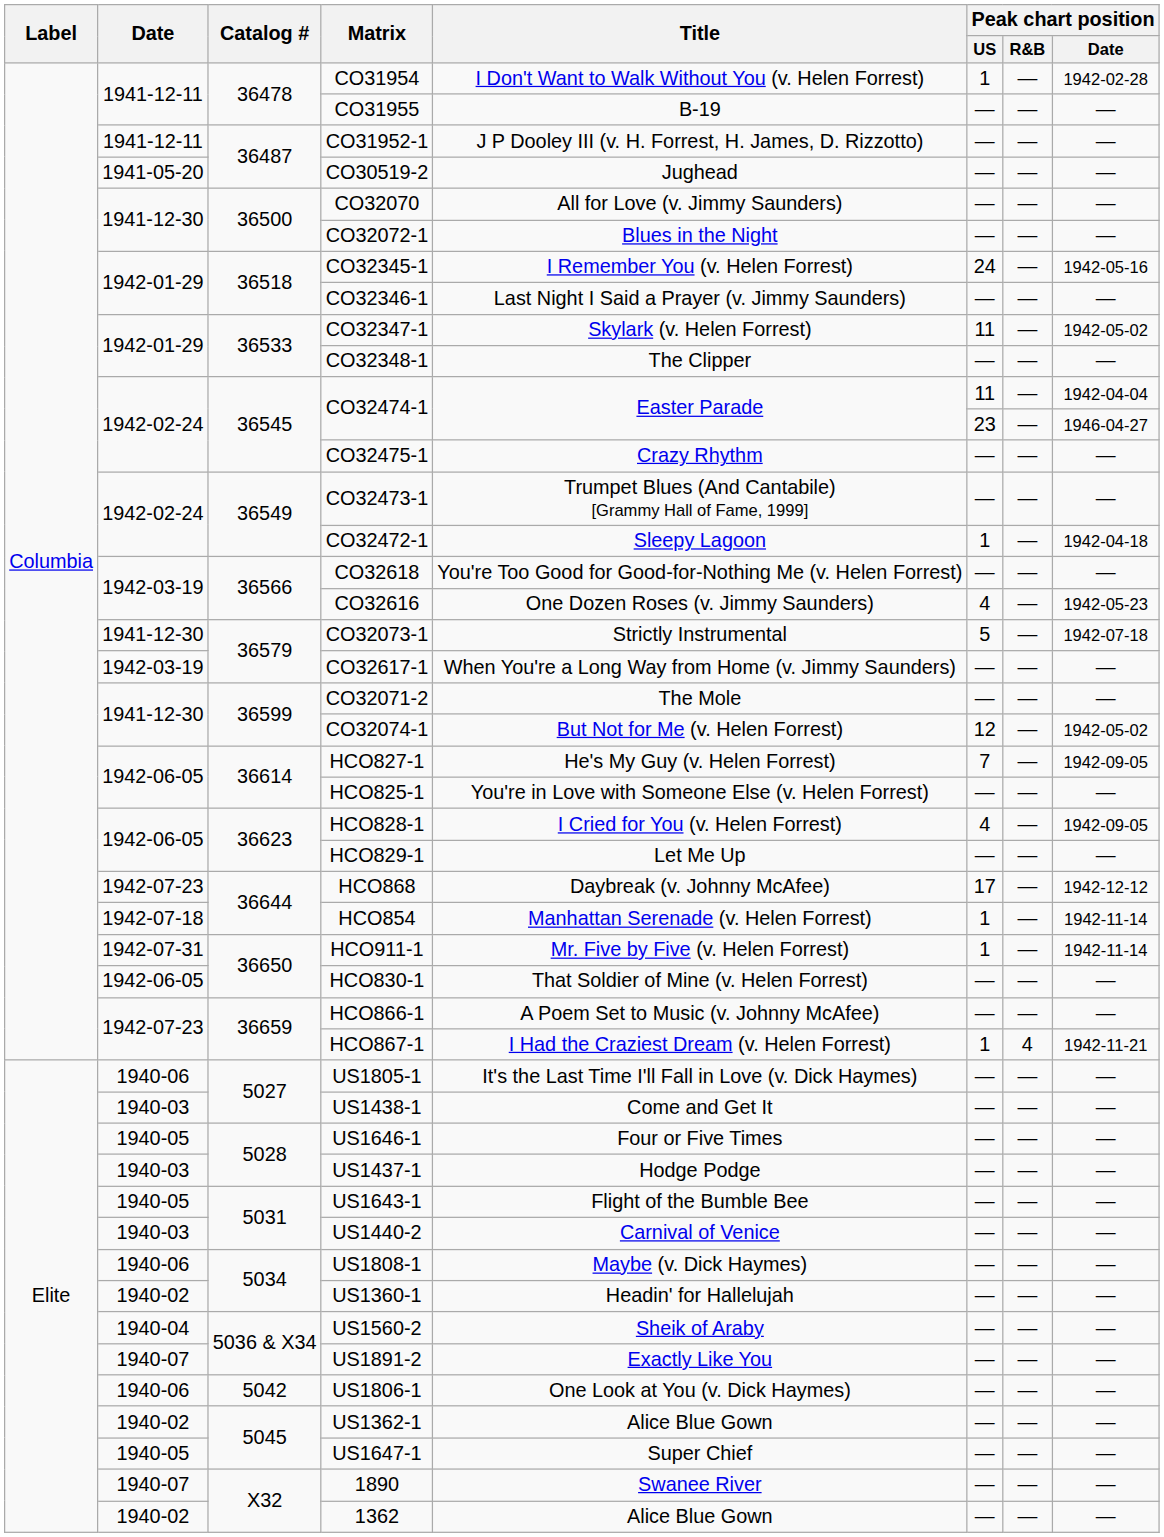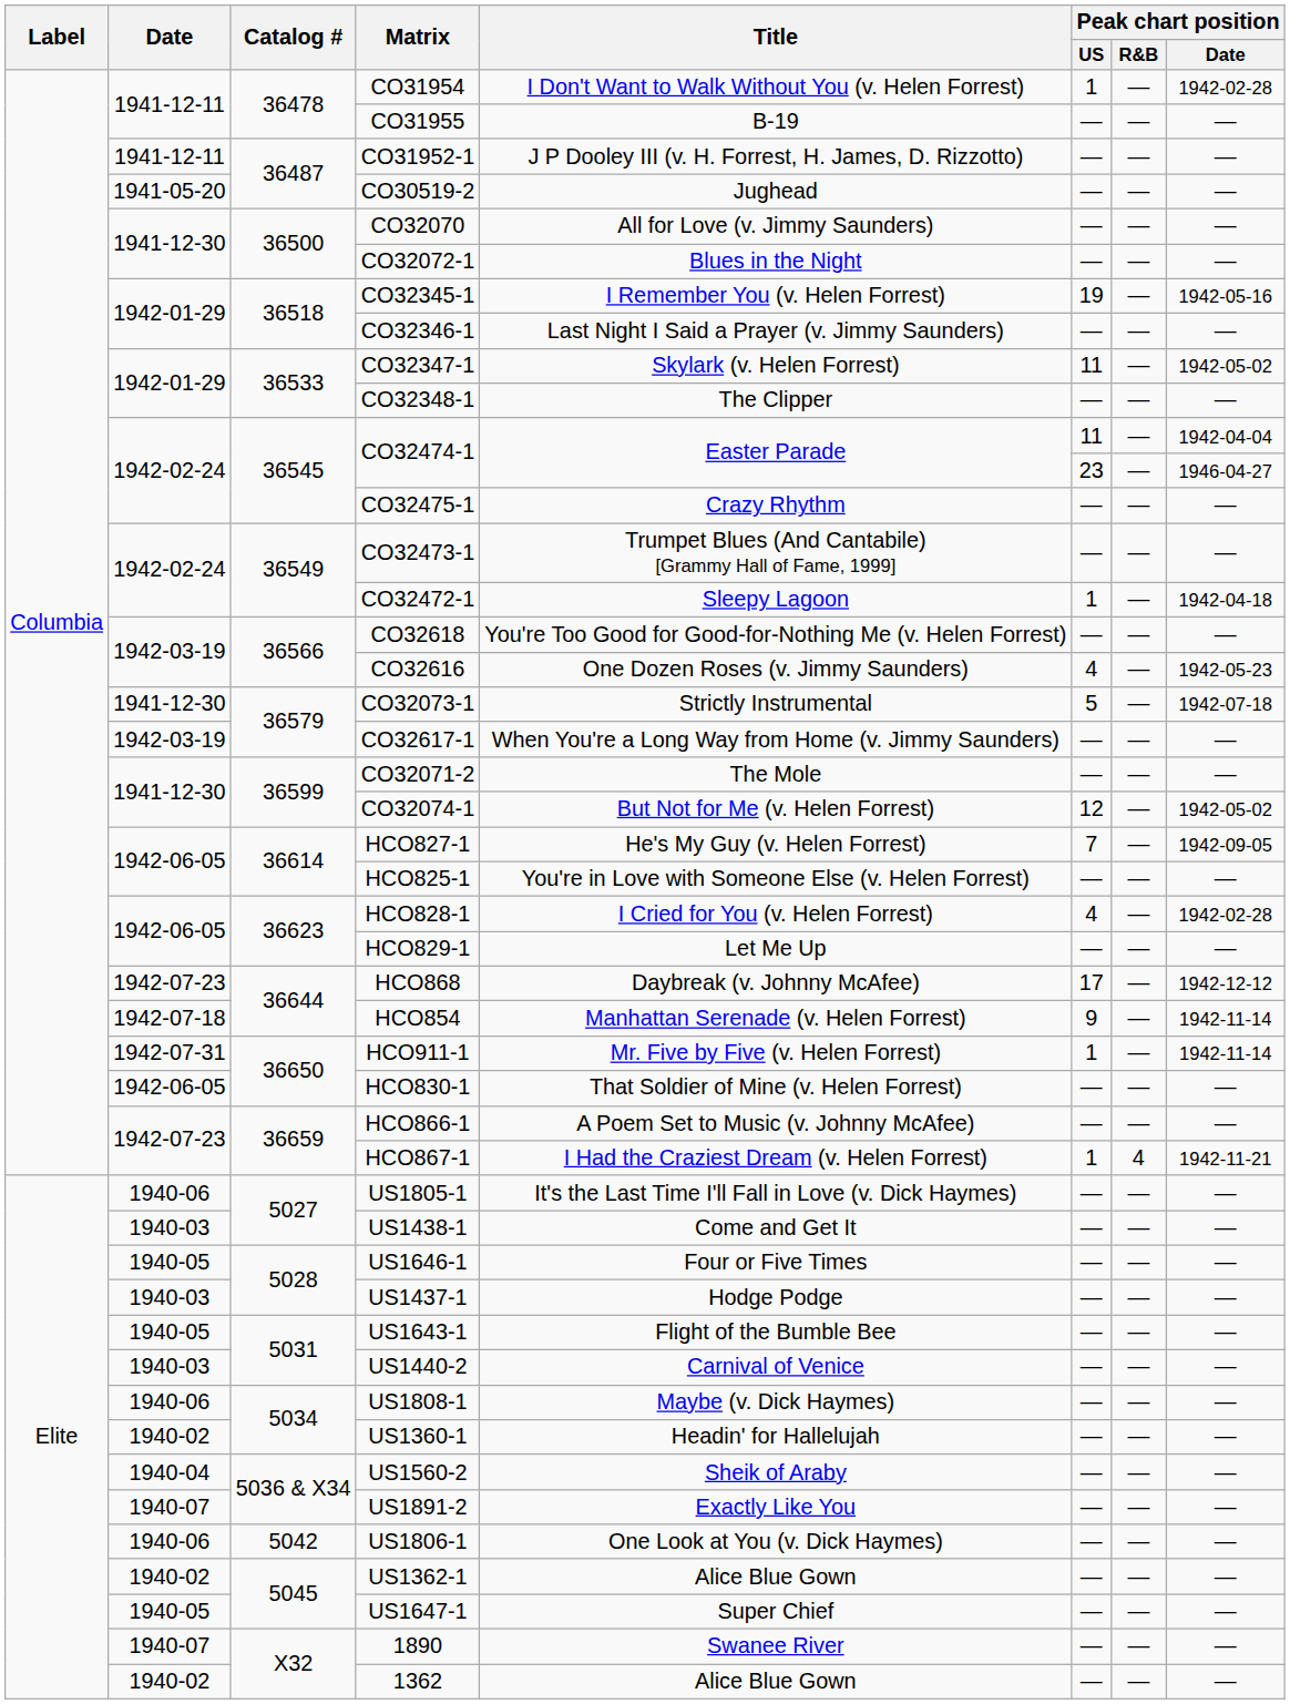 <table class="wikitable sortable" style="text-align:center;">
 <tr>
 <th rowspan="2">Label</th>
 <th rowspan="2">Date</th>
 <th rowspan="2">Catalog #</th>
 <th rowspan="2">Matrix</th>
 <th rowspan="2">Title</th>
 <th colspan="4">Peak chart position</th>
 </tr>
 <tr style="font-size:smaller;">
 <th>US</th>
 <th>R&B</th>
 <th>Date</th>
 </tr>
 <tr>
 <td rowspan="31"><a href='#'>Columbia</a></td>
 <td rowspan="2">1941-12-11</td>
 <td rowspan="2">36478</td>
 <td>CO31954</td>
 <td><a href='#'>I Don't Want to Walk Without You</a> (v. Helen Forrest)</td>
 <td>1</td>
 <td>—</td>
 <td><small>1942-02-28</small></td>
 </tr>
 <tr>
 <td>CO31955</td>
 <td>B-19</td>
 <td>—</td>
 <td>—</td>
 <td>—</td>
 </tr>
 <tr>
 <td>1941-12-11</td>
 <td rowspan="2">36487</td>
 <td>CO31952-1</td>
 <td>J P Dooley III (v. H. Forrest, H. James, D. Rizzotto)</td>
 <td>—</td>
 <td>—</td>
 <td>—</td>
 </tr>
 <tr>
 <td>1941-05-20</td>
 <td>CO30519-2</td>
 <td>Jughead</td>
 <td>—</td>
 <td>—</td>
 <td>—</td>
 </tr>
 <tr>
 <td rowspan="2">1941-12-30</td>
 <td rowspan="2">36500</td>
 <td>CO32070</td>
 <td>All for Love (v. Jimmy Saunders)</td>
 <td>—</td>
 <td>—</td>
 <td>—</td>
 </tr>
 <tr>
 <td>CO32072-1</td>
 <td><a href='#'>Blues in the Night</a></td>
 <td>—</td>
 <td>—</td>
 <td>—</td>
 </tr>
 <tr>
 <td rowspan="2">1942-01-29</td>
 <td rowspan="2">36518</td>
 <td>CO32345-1</td>
 <td><a href='#'>I Remember You</a> (v. Helen Forrest)</td>
-<td>24</td>
+<td>19</td>
 <td>—</td>
 <td><small>1942-05-16</small></td>
 </tr>
 <tr>
 <td>CO32346-1</td>
 <td>Last Night I Said a Prayer (v. Jimmy Saunders)</td>
 <td>—</td>
 <td>—</td>
 <td>—</td>
 </tr>
 <tr>
 <td rowspan="2">1942-01-29</td>
 <td rowspan="2">36533</td>
 <td>CO32347-1</td>
 <td><a href='#'>Skylark</a> (v. Helen Forrest)</td>
 <td>11</td>
 <td>—</td>
 <td><small>1942-05-02</small></td>
 </tr>
 <tr>
 <td>CO32348-1</td>
 <td>The Clipper</td>
 <td>—</td>
 <td>—</td>
 <td>—</td>
 </tr>
 <tr>
 <td rowspan="3">1942-02-24</td>
 <td rowspan="3">36545</td>
 <td rowspan="2">CO32474-1</td>
 <td rowspan="2"><a href='#'>Easter Parade</a></td>
 <td>11</td>
 <td>—</td>
 <td><small>1942-04-04</small></td>
 </tr>
 <tr>
 <td>23</td>
 <td>—</td>
 <td><small>1946-04-27</small></td>
 </tr>
 <tr>
 <td>CO32475-1</td>
 <td><a href='#'>Crazy Rhythm</a></td>
 <td>—</td>
 <td>—</td>
 <td>—</td>
 </tr>
 <tr>
 <td rowspan="2">1942-02-24</td>
 <td rowspan="2">36549</td>
 <td>CO32473-1</td>
 <td>Trumpet Blues (And Cantabile)<br><small>[Grammy Hall of Fame, 1999]</small></td>
 <td>—</td>
 <td>—</td>
 <td>—</td>
 </tr>
 <tr>
 <td>CO32472-1</td>
 <td><a href='#'>Sleepy Lagoon</a></td>
 <td>1</td>
 <td>—</td>
 <td><small>1942-04-18</small></td>
 </tr>
 <tr>
 <td rowspan="2">1942-03-19</td>
 <td rowspan="2">36566</td>
 <td>CO32618</td>
 <td>You're Too Good for Good-for-Nothing Me (v. Helen Forrest)</td>
 <td>—</td>
 <td>—</td>
 <td>—</td>
 </tr>
 <tr>
 <td>CO32616</td>
 <td>One Dozen Roses (v. Jimmy Saunders)</td>
 <td>4</td>
 <td>—</td>
 <td><small>1942-05-23</small></td>
 </tr>
 <tr>
 <td>1941-12-30</td>
 <td rowspan="2">36579</td>
 <td>CO32073-1</td>
 <td>Strictly Instrumental</td>
 <td>5</td>
 <td>—</td>
 <td><small>1942-07-18</small></td>
 </tr>
 <tr>
 <td>1942-03-19</td>
 <td>CO32617-1</td>
 <td>When You're a Long Way from Home (v. Jimmy Saunders)</td>
 <td>—</td>
 <td>—</td>
 <td>—</td>
 </tr>
 <tr>
 <td rowspan="2">1941-12-30</td>
 <td rowspan="2">36599</td>
 <td>CO32071-2</td>
 <td>The Mole</td>
 <td>—</td>
 <td>—</td>
 <td>—</td>
 </tr>
 <tr>
 <td>CO32074-1</td>
 <td><a href='#'>But Not for Me</a> (v. Helen Forrest)</td>
 <td>12</td>
 <td>—</td>
 <td><small>1942-05-02</small></td>
 </tr>
 <tr>
 <td rowspan="2">1942-06-05</td>
 <td rowspan="2">36614</td>
 <td>HCO827-1</td>
 <td>He's My Guy (v. Helen Forrest)</td>
 <td>7</td>
 <td>—</td>
 <td><small>1942-09-05</small></td>
 </tr>
 <tr>
 <td>HCO825-1</td>
 <td>You're in Love with Someone Else (v. Helen Forrest)</td>
 <td>—</td>
 <td>—</td>
 <td>—</td>
 </tr>
 <tr>
 <td rowspan="2">1942-06-05</td>
 <td rowspan="2">36623</td>
 <td>HCO828-1</td>
 <td><a href='#'>I Cried for You</a> (v. Helen Forrest)</td>
 <td>4</td>
 <td>—</td>
-<td><small>1942-09-05</small></td>
+<td><small>1942-02-28</small></td>
 </tr>
 <tr>
 <td>HCO829-1</td>
 <td>Let Me Up</td>
 <td>—</td>
 <td>—</td>
 <td>—</td>
 </tr>
 <tr>
 <td>1942-07-23</td>
 <td rowspan="2">36644</td>
 <td>HCO868</td>
 <td>Daybreak (v. Johnny McAfee)</td>
 <td>17</td>
 <td>—</td>
 <td><small>1942-12-12</small></td>
 </tr>
 <tr>
 <td>1942-07-18</td>
 <td>HCO854</td>
 <td><a href='#'>Manhattan Serenade</a> (v. Helen Forrest)</td>
-<td>1</td>
+<td>9</td>
 <td>—</td>
 <td><small>1942-11-14</small></td>
 </tr>
 <tr>
 <td>1942-07-31</td>
 <td rowspan="2">36650</td>
 <td>HCO911-1</td>
 <td><a href='#'>Mr. Five by Five</a> (v. Helen Forrest)</td>
 <td>1</td>
 <td>—</td>
 <td><small>1942-11-14</small></td>
 </tr>
 <tr>
 <td>1942-06-05</td>
 <td>HCO830-1</td>
 <td>That Soldier of Mine (v. Helen Forrest)</td>
 <td>—</td>
 <td>—</td>
 <td>—</td>
 </tr>
 <tr>
 <td rowspan="2">1942-07-23</td>
 <td rowspan="2">36659</td>
 <td>HCO866-1</td>
 <td>A Poem Set to Music (v. Johnny McAfee)</td>
 <td>—</td>
 <td>—</td>
 <td>—</td>
 </tr>
 <tr>
 <td>HCO867-1</td>
 <td><a href='#'>I Had the Craziest Dream</a> (v. Helen Forrest)</td>
 <td>1</td>
 <td>4</td>
 <td><small>1942-11-21</small></td>
 </tr>
 <tr>
 <td rowspan="15">Elite</td>
 <td>1940-06</td>
 <td rowspan="2">5027</td>
 <td>US1805-1</td>
 <td>It's the Last Time I'll Fall in Love (v. Dick Haymes)</td>
 <td>—</td>
 <td>—</td>
 <td>—</td>
 </tr>
 <tr>
 <td>1940-03</td>
 <td>US1438-1</td>
 <td>Come and Get It</td>
 <td>—</td>
 <td>—</td>
 <td>—</td>
 </tr>
 <tr>
 <td>1940-05</td>
 <td rowspan="2">5028</td>
 <td>US1646-1</td>
 <td>Four or Five Times</td>
 <td>—</td>
 <td>—</td>
 <td>—</td>
 </tr>
 <tr>
 <td>1940-03</td>
 <td>US1437-1</td>
 <td>Hodge Podge</td>
 <td>—</td>
 <td>—</td>
 <td>—</td>
 </tr>
 <tr>
 <td>1940-05</td>
 <td rowspan="2">5031</td>
 <td>US1643-1</td>
 <td>Flight of the Bumble Bee</td>
 <td>—</td>
 <td>—</td>
 <td>—</td>
 </tr>
 <tr>
 <td>1940-03</td>
 <td>US1440-2</td>
 <td><a href='#'>Carnival of Venice</a></td>
 <td>—</td>
 <td>—</td>
 <td>—</td>
 </tr>
 <tr>
 <td>1940-06</td>
 <td rowspan="2">5034</td>
 <td>US1808-1</td>
 <td><a href='#'>Maybe</a> (v. Dick Haymes)</td>
 <td>—</td>
 <td>—</td>
 <td>—</td>
 </tr>
 <tr>
 <td>1940-02</td>
 <td>US1360-1</td>
 <td>Headin' for Hallelujah</td>
 <td>—</td>
 <td>—</td>
 <td>—</td>
 </tr>
 <tr>
 <td>1940-04</td>
 <td rowspan="2">5036 & X34</td>
 <td>US1560-2</td>
 <td><a href='#'>Sheik of Araby</a></td>
 <td>—</td>
 <td>—</td>
 <td>—</td>
 </tr>
 <tr>
 <td>1940-07</td>
 <td>US1891-2</td>
 <td><a href='#'>Exactly Like You</a></td>
 <td>—</td>
 <td>—</td>
 <td>—</td>
 </tr>
 <tr>
 <td>1940-06</td>
 <td>5042</td>
 <td>US1806-1</td>
 <td>One Look at You (v. Dick Haymes)</td>
 <td>—</td>
 <td>—</td>
 <td>—</td>
 </tr>
 <tr>
 <td>1940-02</td>
 <td rowspan="2">5045</td>
 <td>US1362-1</td>
 <td>Alice Blue Gown</td>
 <td>—</td>
 <td>—</td>
 <td>—</td>
 </tr>
 <tr>
 <td>1940-05</td>
 <td>US1647-1</td>
 <td>Super Chief</td>
 <td>—</td>
 <td>—</td>
 <td>—</td>
 </tr>
 <tr>
 <td>1940-07</td>
 <td rowspan="2">X32</td>
 <td>1890</td>
 <td><a href='#'>Swanee River</a></td>
 <td>—</td>
 <td>—</td>
 <td>—</td>
 </tr>
 <tr>
 <td>1940-02</td>
 <td>1362</td>
 <td>Alice Blue Gown</td>
 <td>—</td>
 <td>—</td>
 <td>—</td>
 </tr>
 </table>
